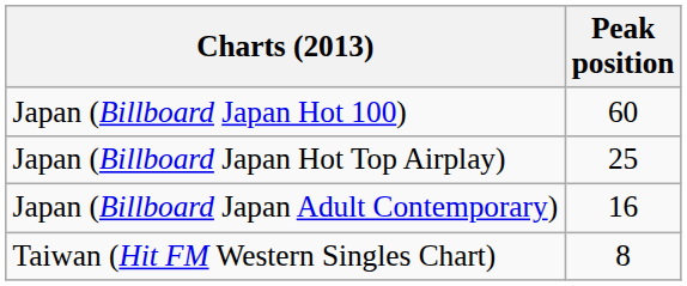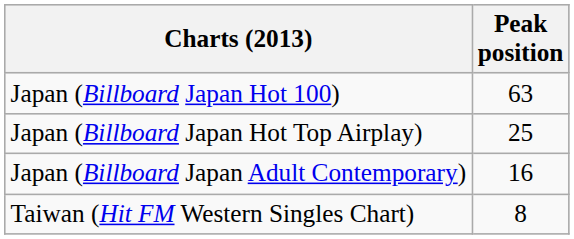 <table class="wikitable sortable">
 <tr>
 <th align="left">Charts (2013)</th>
 <th align="left">Peak<br>position</th>
 </tr>
 <tr>
 <td>Japan (<em><a href='#'>Billboard</a></em> <a href='#'>Japan Hot 100</a>)</td>
-<td style="text-align:center;">60</td>
+<td style="text-align:center;">63</td>
 </tr>
 <tr>
 <td>Japan (<em><a href='#'>Billboard</a></em> Japan Hot Top Airplay)</td>
 <td style="text-align:center;">25</td>
 </tr>
 <tr>
 <td>Japan (<em><a href='#'>Billboard</a></em> Japan <a href='#'>Adult Contemporary</a>)</td>
 <td style="text-align:center;">16</td>
 </tr>
 <tr>
 <td>Taiwan (<em><a href='#'>Hit FM</a></em> Western Singles Chart) </td>
 <td style="text-align:center;">8</td>
 </tr>
 </table>
